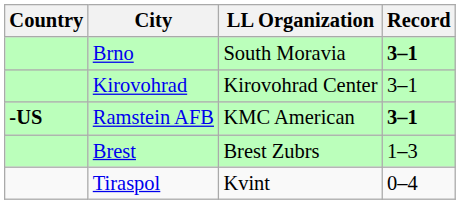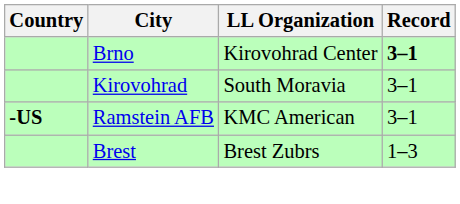 <table class="wikitable">
 <tr>
 <th>Country</th>
 <th>City</th>
 <th>LL Organization</th>
 <th>Record</th>
 </tr>
 <tr bgcolor=#bbffbb>
 <td><strong></strong></td>
 <td><a href='#'>Brno</a></td>
-<td>South Moravia</td>
+<td>Kirovohrad Center</td>
 <td><strong>3–1</strong></td>
 </tr>
 <tr bgcolor=#bbffbb>
 <td><strong></strong></td>
 <td><a href='#'>Kirovohrad</a></td>
-<td>Kirovohrad Center</td>
+<td>South Moravia</td>
 <td>3–1</td>
 </tr>
 <tr bgcolor=#bbffbb>
 <td><strong>-US</strong></td>
 <td><a href='#'>Ramstein AFB</a></td>
 <td>KMC American</td>
-<td><strong>3–1</strong></td>
+<td>3–1</td>
 </tr>
 <tr bgcolor=#bbffbb>
 <td><strong></strong></td>
 <td><a href='#'>Brest</a></td>
 <td>Brest Zubrs</td>
 <td>1–3</td>
 </tr>
-<tr>
-<td><strong></strong></td>
-<td><a href='#'>Tiraspol</a></td>
-<td>Kvint</td>
-<td>0–4</td>
-</tr>
 </table>
